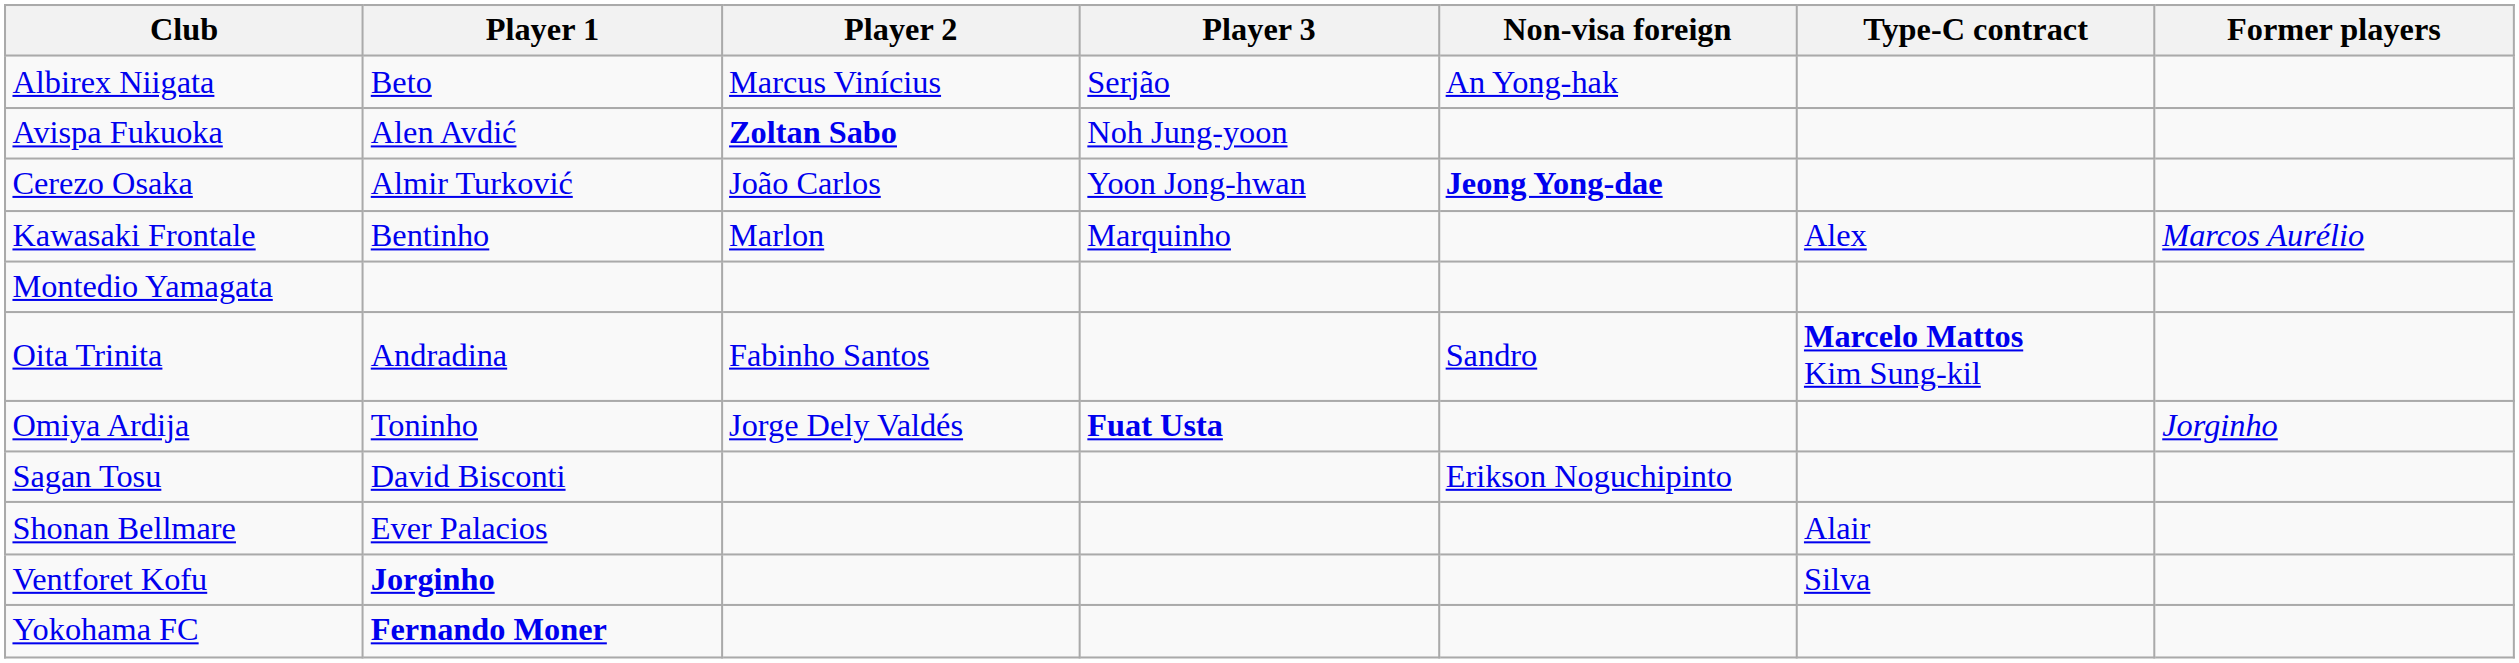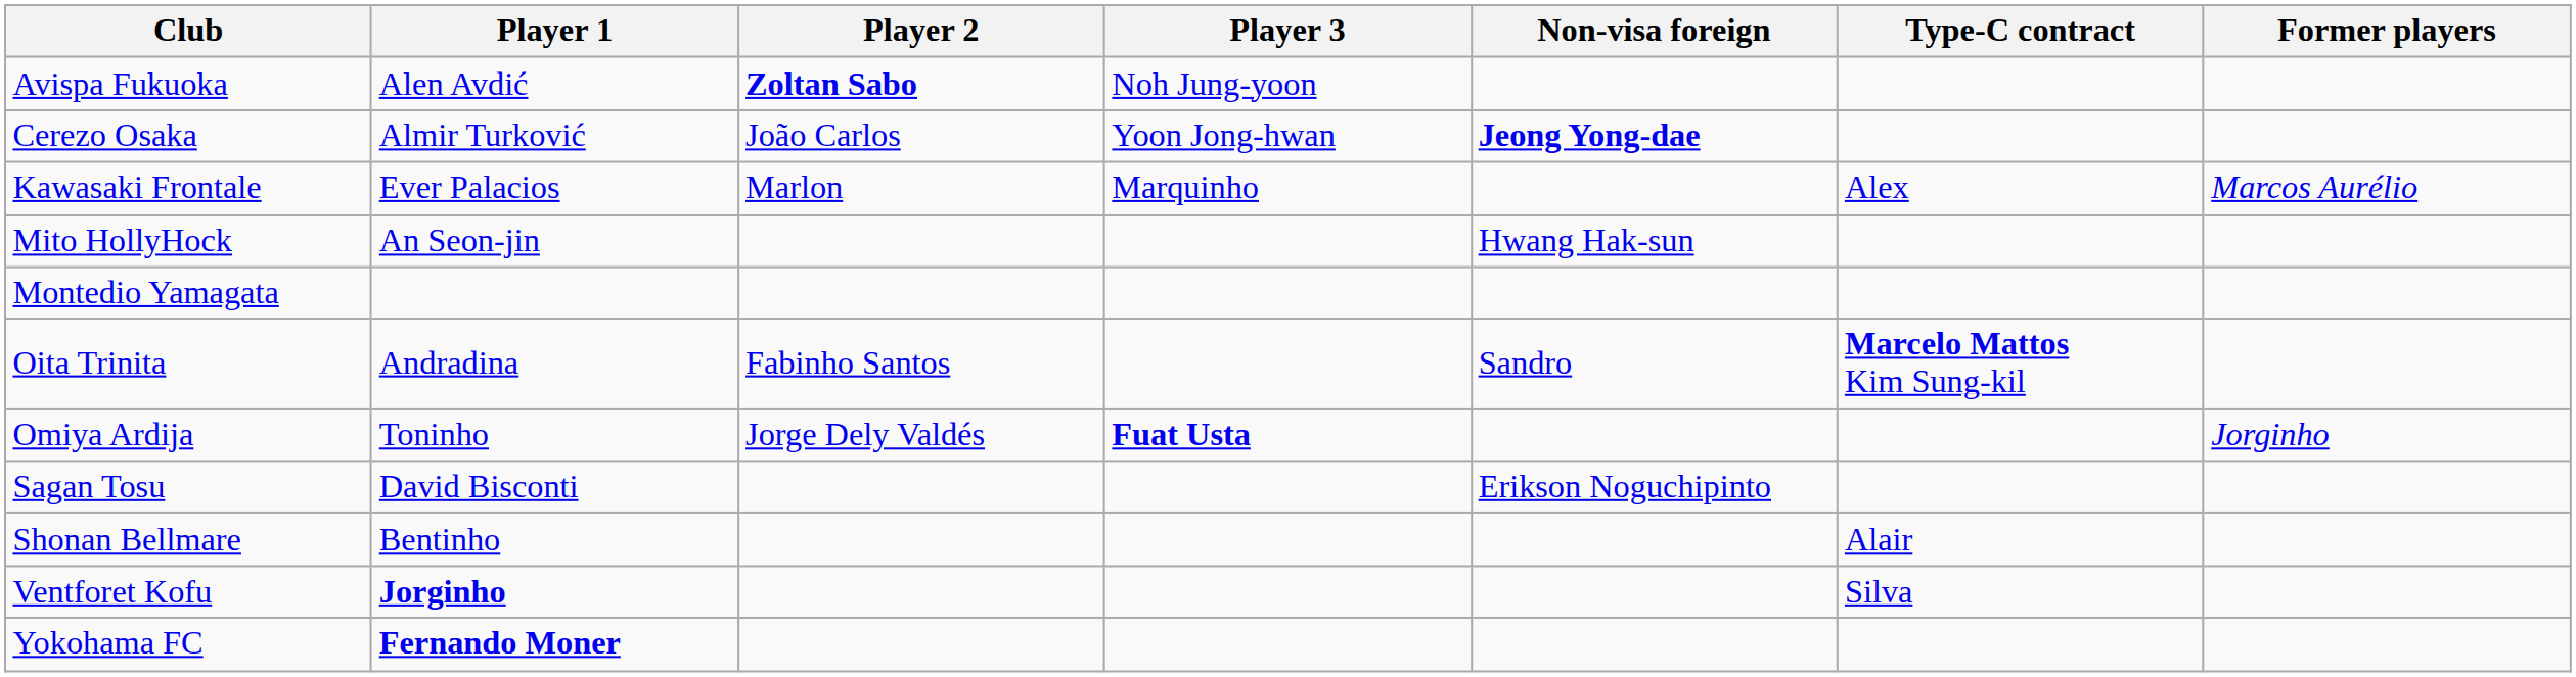 <table class="wikitable">
 <tr>
 <th width="170">Club</th>
 <th width="170">Player 1</th>
 <th width="170">Player 2</th>
 <th width="170">Player 3</th>
 <th width="170">Non-visa foreign</th>
 <th width="170">Type-C contract</th>
 <th width="170">Former players</th>
-</tr>
-<tr>
-<td><a href='#'>Albirex Niigata</a></td>
-<td> <a href='#'>Beto</a></td>
-<td> <a href='#'>Marcus Vinícius</a></td>
-<td> <a href='#'>Serjão</a></td>
-<td> <a href='#'>An Yong-hak</a></td>
-<td></td>
-<td></td>
 </tr>
 <tr>
 <td><a href='#'>Avispa Fukuoka</a></td>
 <td> <a href='#'>Alen Avdić</a></td>
 <td> <strong><a href='#'>Zoltan Sabo</a></strong></td>
 <td> <a href='#'>Noh Jung-yoon</a></td>
 <td></td>
 <td></td>
 <td></td>
 </tr>
 <tr>
 <td><a href='#'>Cerezo Osaka</a></td>
 <td> <a href='#'>Almir Turković</a></td>
 <td> <a href='#'>João Carlos</a></td>
 <td> <a href='#'>Yoon Jong-hwan</a></td>
 <td> <strong><a href='#'>Jeong Yong-dae</a></strong></td>
 <td></td>
 <td></td>
 </tr>
 <tr>
 <td><a href='#'>Kawasaki Frontale</a></td>
-<td> <a href='#'>Bentinho</a></td>
+<td> <a href='#'>Ever Palacios</a></td>
 <td> <a href='#'>Marlon</a></td>
 <td> <a href='#'>Marquinho</a></td>
 <td></td>
 <td> <a href='#'>Alex</a></td>
 <td> <em><a href='#'>Marcos Aurélio</a></em></td>
+</tr>
+<tr>
+<td><a href='#'>Mito HollyHock</a></td>
+<td> <a href='#'>An Seon-jin</a></td>
+<td></td>
+<td></td>
+<td> <a href='#'>Hwang Hak-sun</a></td>
+<td></td>
+<td></td>
 </tr>
 <tr>
 <td><a href='#'>Montedio Yamagata</a></td>
 <td></td>
 <td></td>
 <td></td>
 <td></td>
 <td></td>
 <td></td>
 </tr>
 <tr>
 <td><a href='#'>Oita Trinita</a></td>
 <td> <a href='#'>Andradina</a></td>
 <td> <a href='#'>Fabinho Santos</a></td>
 <td></td>
 <td> <a href='#'>Sandro</a></td>
 <td> <strong><a href='#'>Marcelo Mattos</a></strong><br> <a href='#'>Kim Sung-kil</a></td>
 <td></td>
 </tr>
 <tr>
 <td><a href='#'>Omiya Ardija</a></td>
 <td> <a href='#'>Toninho</a></td>
 <td> <a href='#'>Jorge Dely Valdés</a></td>
 <td> <strong><a href='#'>Fuat Usta</a></strong></td>
 <td></td>
 <td></td>
 <td> <em><a href='#'>Jorginho</a></em></td>
 </tr>
 <tr>
 <td><a href='#'>Sagan Tosu</a></td>
 <td> <a href='#'>David Bisconti</a></td>
 <td></td>
 <td></td>
 <td> <a href='#'>Erikson Noguchipinto</a></td>
 <td></td>
 <td></td>
 </tr>
 <tr>
 <td><a href='#'>Shonan Bellmare</a></td>
-<td> <a href='#'>Ever Palacios</a></td>
+<td> <a href='#'>Bentinho</a></td>
 <td></td>
 <td></td>
 <td></td>
 <td> <a href='#'>Alair</a></td>
 <td></td>
 </tr>
 <tr>
 <td><a href='#'>Ventforet Kofu</a></td>
 <td> <strong><a href='#'>Jorginho</a></strong></td>
 <td></td>
 <td></td>
 <td></td>
 <td> <a href='#'>Silva</a></td>
 <td></td>
 </tr>
 <tr>
 <td><a href='#'>Yokohama FC</a></td>
 <td> <strong><a href='#'>Fernando Moner</a></strong></td>
 <td></td>
 <td></td>
 <td></td>
 <td></td>
 <td></td>
 </tr>
 </table>
